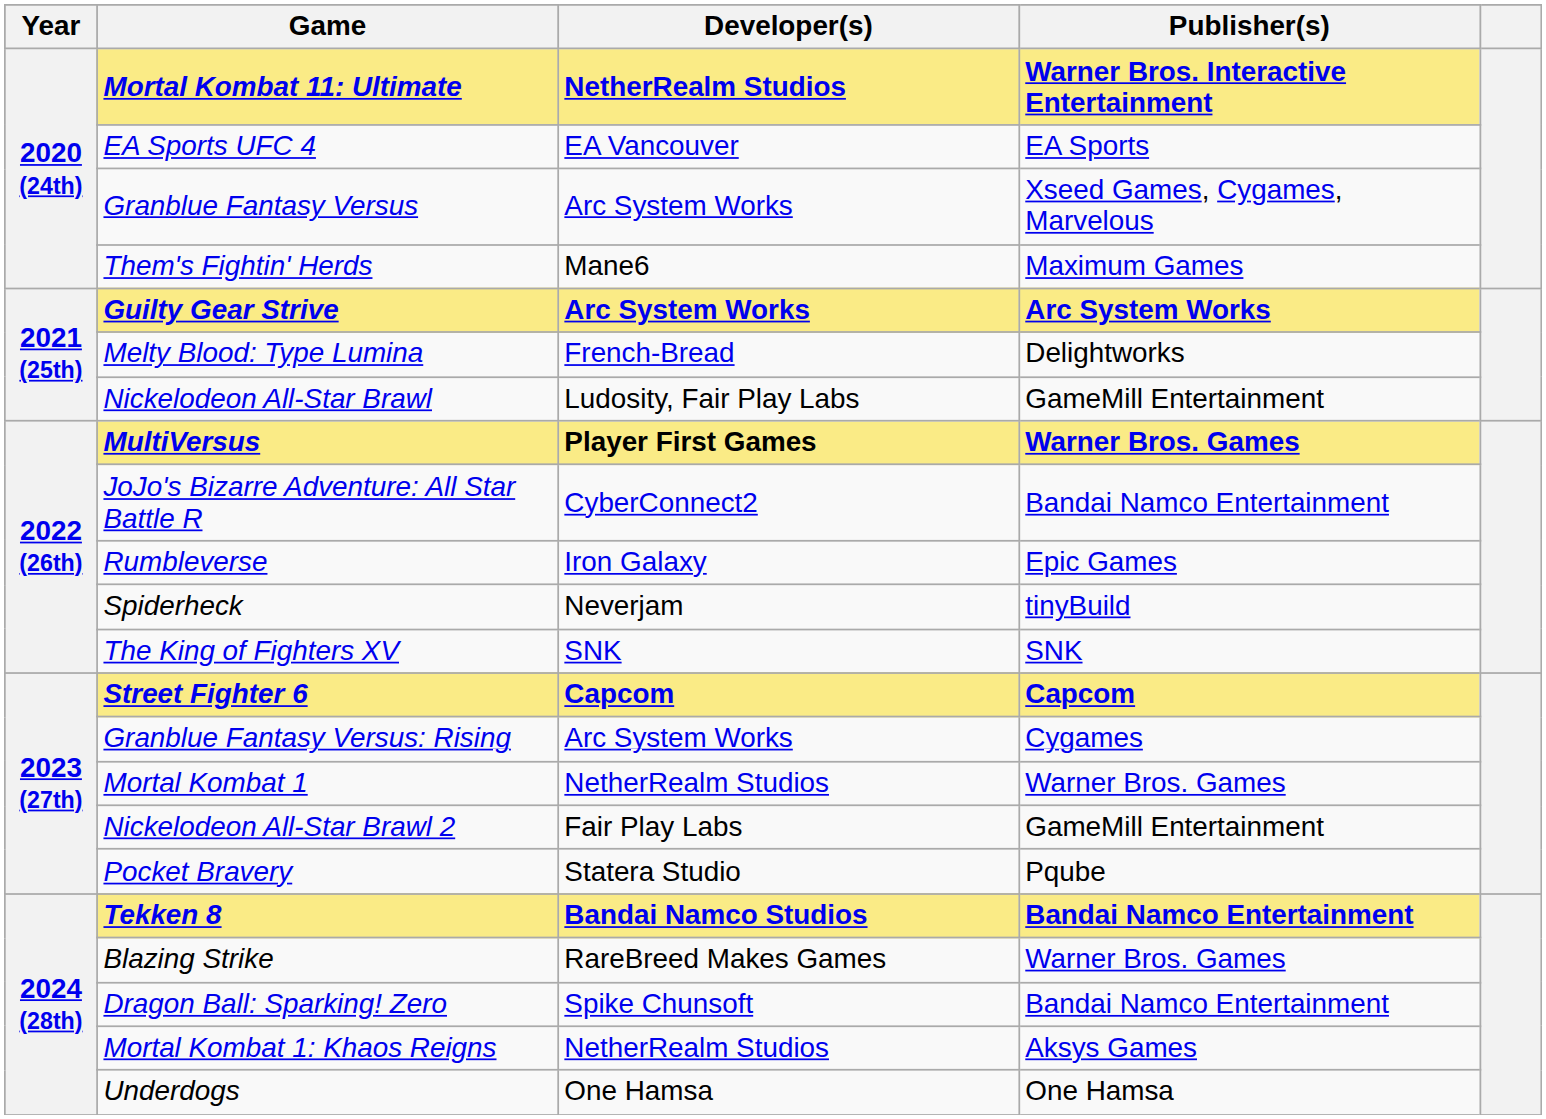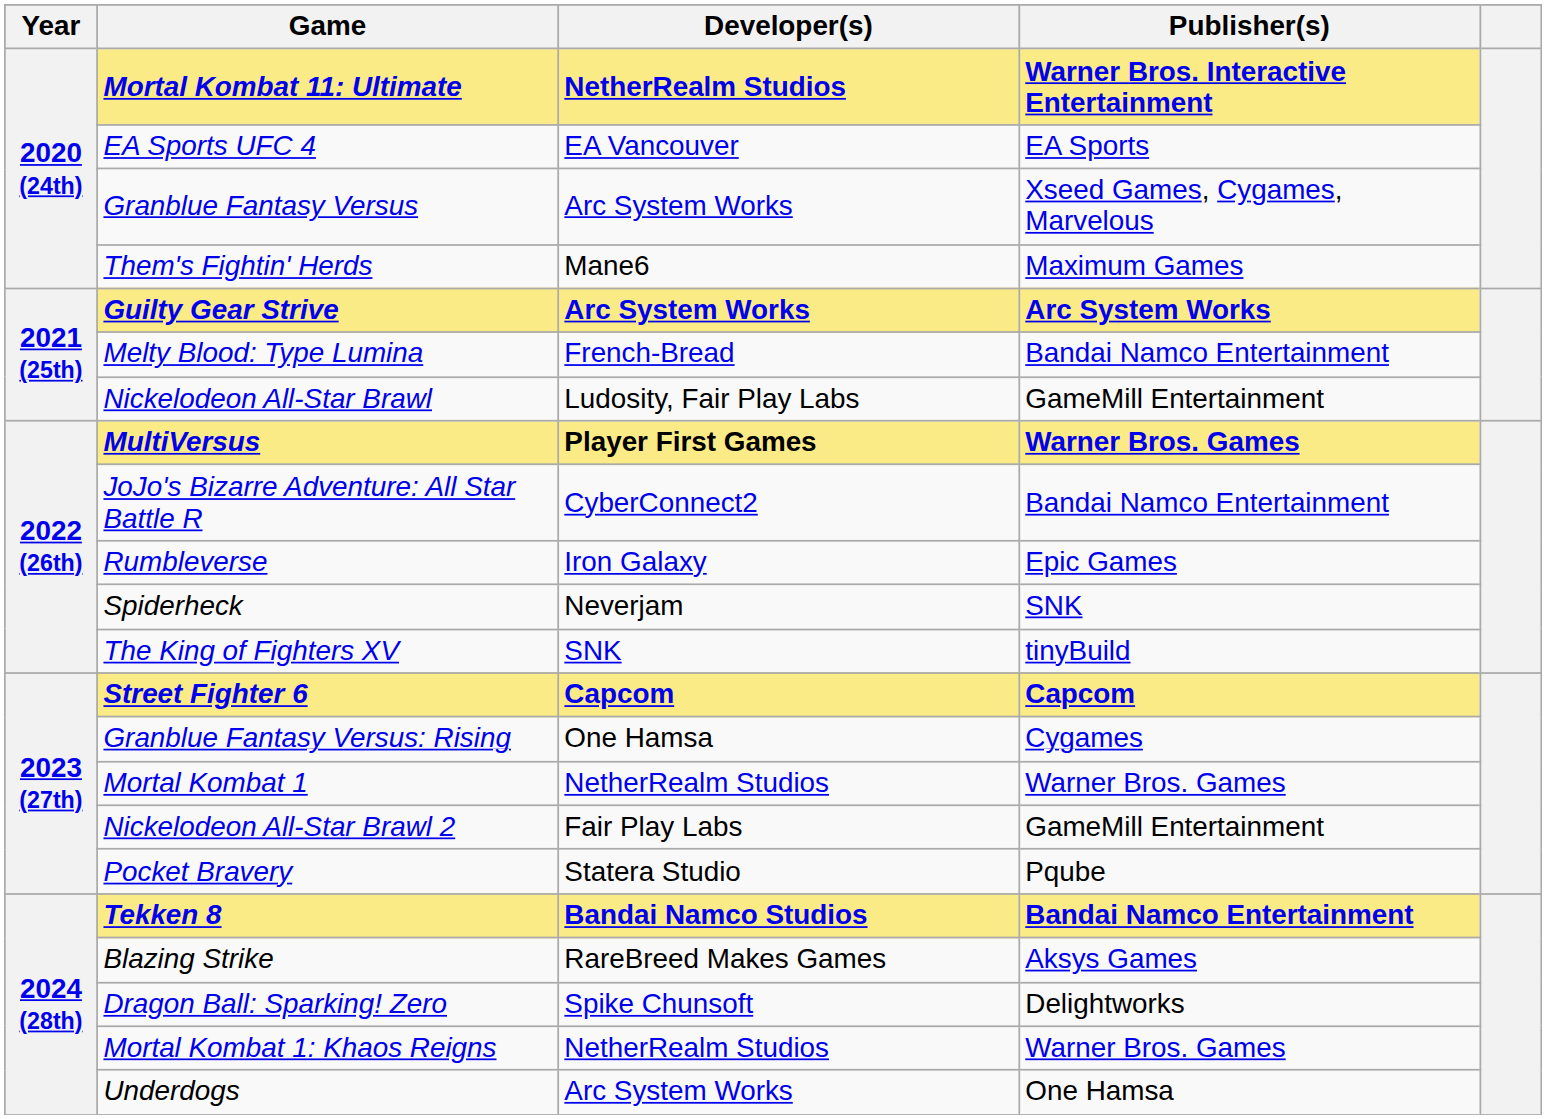 <table class="wikitable sortable" style="width:100%">
 <tr style="background:#bebebe">
 <th scope="col" style="width:6%;">Year</th>
 <th scope="col" style="width:30%;">Game</th>
 <th scope="col" style="width:30%;">Developer(s)</th>
 <th scope="col" style="width:30%;">Publisher(s)</th>
 <th scope="col" style="width:4%;" class="unsortable"></th>
 </tr>
 <tr>
 <th scope="row" rowspan="4" style="text-align:center"><a href='#'>2020</a> <br><small><a href='#'>(24th)</a> </small></th>
 <td style="background:#FAEB86"><strong><em><a href='#'>Mortal Kombat 11: Ultimate</a></em></strong></td>
 <td style="background:#FAEB86"><strong><a href='#'>NetherRealm Studios</a></strong></td>
 <td style="background:#FAEB86"><strong><a href='#'>Warner Bros. Interactive Entertainment</a></strong></td>
 <th scope="row" rowspan="4" style="text-align;center;"></th>
 </tr>
 <tr>
 <td><em><a href='#'>EA Sports UFC 4</a></em></td>
 <td><a href='#'>EA Vancouver</a></td>
 <td><a href='#'>EA Sports</a></td>
 </tr>
 <tr>
 <td><em><a href='#'>Granblue Fantasy Versus</a></em></td>
 <td><a href='#'>Arc System Works</a></td>
 <td><a href='#'>Xseed Games</a>, <a href='#'>Cygames</a>, <a href='#'>Marvelous</a></td>
 </tr>
 <tr>
 <td><em><a href='#'>Them's Fightin' Herds</a></em></td>
 <td>Mane6</td>
 <td><a href='#'>Maximum Games</a></td>
 </tr>
 <tr>
 <th scope="row" rowspan="3" style="text-align:center"><a href='#'>2021</a> <br><small><a href='#'>(25th)</a> </small></th>
 <td style="background:#FAEB86"><strong><em><a href='#'>Guilty Gear Strive</a></em></strong></td>
 <td style="background:#FAEB86"><strong><a href='#'>Arc System Works</a></strong></td>
 <td style="background:#FAEB86"><strong><a href='#'>Arc System Works</a></strong></td>
 <th scope="row" rowspan="3" style="text-align;center;"></th>
 </tr>
 <tr>
 <td><em><a href='#'>Melty Blood: Type Lumina</a></em></td>
 <td><a href='#'>French-Bread</a></td>
-<td>Delightworks</td>
+<td><a href='#'>Bandai Namco Entertainment</a></td>
 </tr>
 <tr>
 <td><em><a href='#'>Nickelodeon All-Star Brawl</a></em></td>
 <td>Ludosity, Fair Play Labs</td>
 <td>GameMill Entertainment</td>
 </tr>
 <tr>
 <th scope="row" rowspan="5" style="text-align:center"><a href='#'>2022</a> <br><small><a href='#'>(26th)</a> </small></th>
 <td style="background:#FAEB86"><strong><em><a href='#'>MultiVersus</a></em></strong></td>
 <td style="background:#FAEB86"><strong>Player First Games</strong></td>
 <td style="background:#FAEB86"><strong><a href='#'>Warner Bros. Games</a></strong></td>
 <th scope="row" rowspan="5" style="text-align;center;"></th>
 </tr>
 <tr>
 <td><em><a href='#'>JoJo's Bizarre Adventure: All Star Battle R</a></em></td>
 <td><a href='#'>CyberConnect2</a></td>
 <td><a href='#'>Bandai Namco Entertainment</a></td>
 </tr>
 <tr>
 <td><em><a href='#'>Rumbleverse</a></em></td>
 <td><a href='#'>Iron Galaxy</a></td>
 <td><a href='#'>Epic Games</a></td>
 </tr>
 <tr>
 <td><em>Spiderheck</em></td>
 <td>Neverjam</td>
-<td><a href='#'>tinyBuild</a></td>
+<td><a href='#'>SNK</a></td>
 </tr>
 <tr>
 <td><em><a href='#'>The King of Fighters XV</a></em></td>
 <td><a href='#'>SNK</a></td>
-<td><a href='#'>SNK</a></td>
+<td><a href='#'>tinyBuild</a></td>
 </tr>
 <tr>
 <th scope="row" rowspan="5" style="text-align:center"><a href='#'>2023</a> <br><small><a href='#'>(27th)</a> </small></th>
 <td style="background:#FAEB86"><strong><em><a href='#'>Street Fighter 6</a></em></strong></td>
 <td style="background:#FAEB86"><strong><a href='#'>Capcom</a></strong></td>
 <td style="background:#FAEB86"><strong><a href='#'>Capcom</a></strong></td>
 <th scope="row" rowspan="5" style="text-align;center;"><br></th>
 </tr>
 <tr>
 <td><em><a href='#'>Granblue Fantasy Versus: Rising</a></em></td>
-<td><a href='#'>Arc System Works</a></td>
+<td>One Hamsa</td>
 <td><a href='#'>Cygames</a></td>
 </tr>
 <tr>
 <td><em><a href='#'>Mortal Kombat 1</a></em></td>
 <td><a href='#'>NetherRealm Studios</a></td>
 <td><a href='#'>Warner Bros. Games</a></td>
 </tr>
 <tr>
 <td><em><a href='#'>Nickelodeon All-Star Brawl 2</a></em></td>
 <td>Fair Play Labs</td>
 <td>GameMill Entertainment</td>
 </tr>
 <tr>
 <td><em><a href='#'>Pocket Bravery</a></em></td>
 <td>Statera Studio</td>
 <td>Pqube</td>
 </tr>
 <tr>
 <th scope="row" rowspan="5" style="text-align:center"><a href='#'>2024</a> <br><small><a href='#'>(28th)</a> </small></th>
 <td style="background:#FAEB86"><strong><em><a href='#'>Tekken 8</a></em></strong></td>
 <td style="background:#FAEB86"><strong><a href='#'>Bandai Namco Studios</a></strong></td>
 <td style="background:#FAEB86"><strong><a href='#'>Bandai Namco Entertainment</a></strong></td>
 <th scope="row" rowspan="5" style="text-align;center;"></th>
 </tr>
 <tr>
 <td><em>Blazing Strike</em></td>
 <td>RareBreed Makes Games</td>
-<td><a href='#'>Warner Bros. Games</a></td>
+<td><a href='#'>Aksys Games</a></td>
 </tr>
 <tr>
 <td><em><a href='#'>Dragon Ball: Sparking! Zero</a></em></td>
 <td><a href='#'>Spike Chunsoft</a></td>
-<td><a href='#'>Bandai Namco Entertainment</a></td>
+<td>Delightworks</td>
 </tr>
 <tr>
 <td><em><a href='#'>Mortal Kombat 1: Khaos Reigns</a></em></td>
 <td><a href='#'>NetherRealm Studios</a></td>
-<td><a href='#'>Aksys Games</a></td>
+<td><a href='#'>Warner Bros. Games</a></td>
 </tr>
 <tr>
 <td><em>Underdogs</em></td>
-<td>One Hamsa</td>
+<td><a href='#'>Arc System Works</a></td>
 <td>One Hamsa</td>
 </tr>
 </table>
